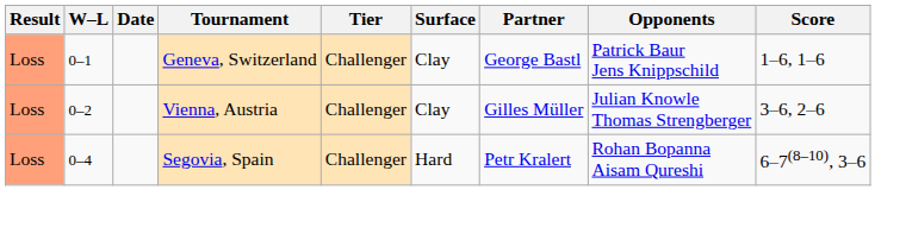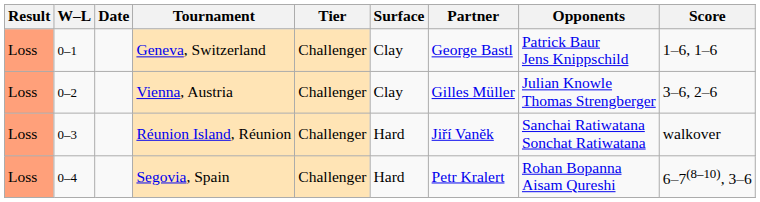 <table class="sortable wikitable">
 <tr>
 <th>Result</th>
 <th class="unsortable">W–L</th>
 <th>Date</th>
 <th>Tournament</th>
 <th>Tier</th>
 <th>Surface</th>
 <th>Partner</th>
 <th>Opponents</th>
 <th class="unsortable">Score</th>
 </tr>
 <tr>
 <td style="background:#ffa07a;">Loss</td>
 <td><small>0–1</small></td>
 <td></td>
 <td style="background:moccasin;"><a href='#'>Geneva</a>, Switzerland</td>
 <td style="background:moccasin;">Challenger</td>
 <td>Clay</td>
 <td> <a href='#'>George Bastl</a></td>
 <td> <a href='#'>Patrick Baur</a> <br>  <a href='#'>Jens Knippschild</a></td>
 <td>1–6, 1–6</td>
 </tr>
 <tr>
 <td style="background:#ffa07a;">Loss</td>
 <td><small>0–2</small></td>
 <td></td>
 <td style="background:moccasin;"><a href='#'>Vienna</a>, Austria</td>
 <td style="background:moccasin;">Challenger</td>
 <td>Clay</td>
 <td> <a href='#'>Gilles Müller</a></td>
 <td> <a href='#'>Julian Knowle</a> <br>  <a href='#'>Thomas Strengberger</a></td>
 <td>3–6, 2–6</td>
 </tr>
 <tr>
 <td style="background:#ffa07a;">Loss</td>
+<td><small>0–3</small></td>
+<td></td>
+<td style="background:moccasin;"><a href='#'>Réunion Island</a>, Réunion</td>
+<td style="background:moccasin;">Challenger</td>
+<td>Hard</td>
+<td> <a href='#'>Jiří Vaněk</a></td>
+<td> <a href='#'>Sanchai Ratiwatana</a> <br>  <a href='#'>Sonchat Ratiwatana</a></td>
+<td>walkover</td>
+</tr>
+<tr>
+<td style="background:#ffa07a;">Loss</td>
 <td><small>0–4</small></td>
 <td></td>
 <td style="background:moccasin;"><a href='#'>Segovia</a>, Spain</td>
 <td style="background:moccasin;">Challenger</td>
 <td>Hard</td>
 <td> <a href='#'>Petr Kralert</a></td>
 <td> <a href='#'>Rohan Bopanna</a> <br>  <a href='#'>Aisam Qureshi</a></td>
 <td>6–7<sup>(8–10)</sup>, 3–6</td>
 </tr>
 </table>
